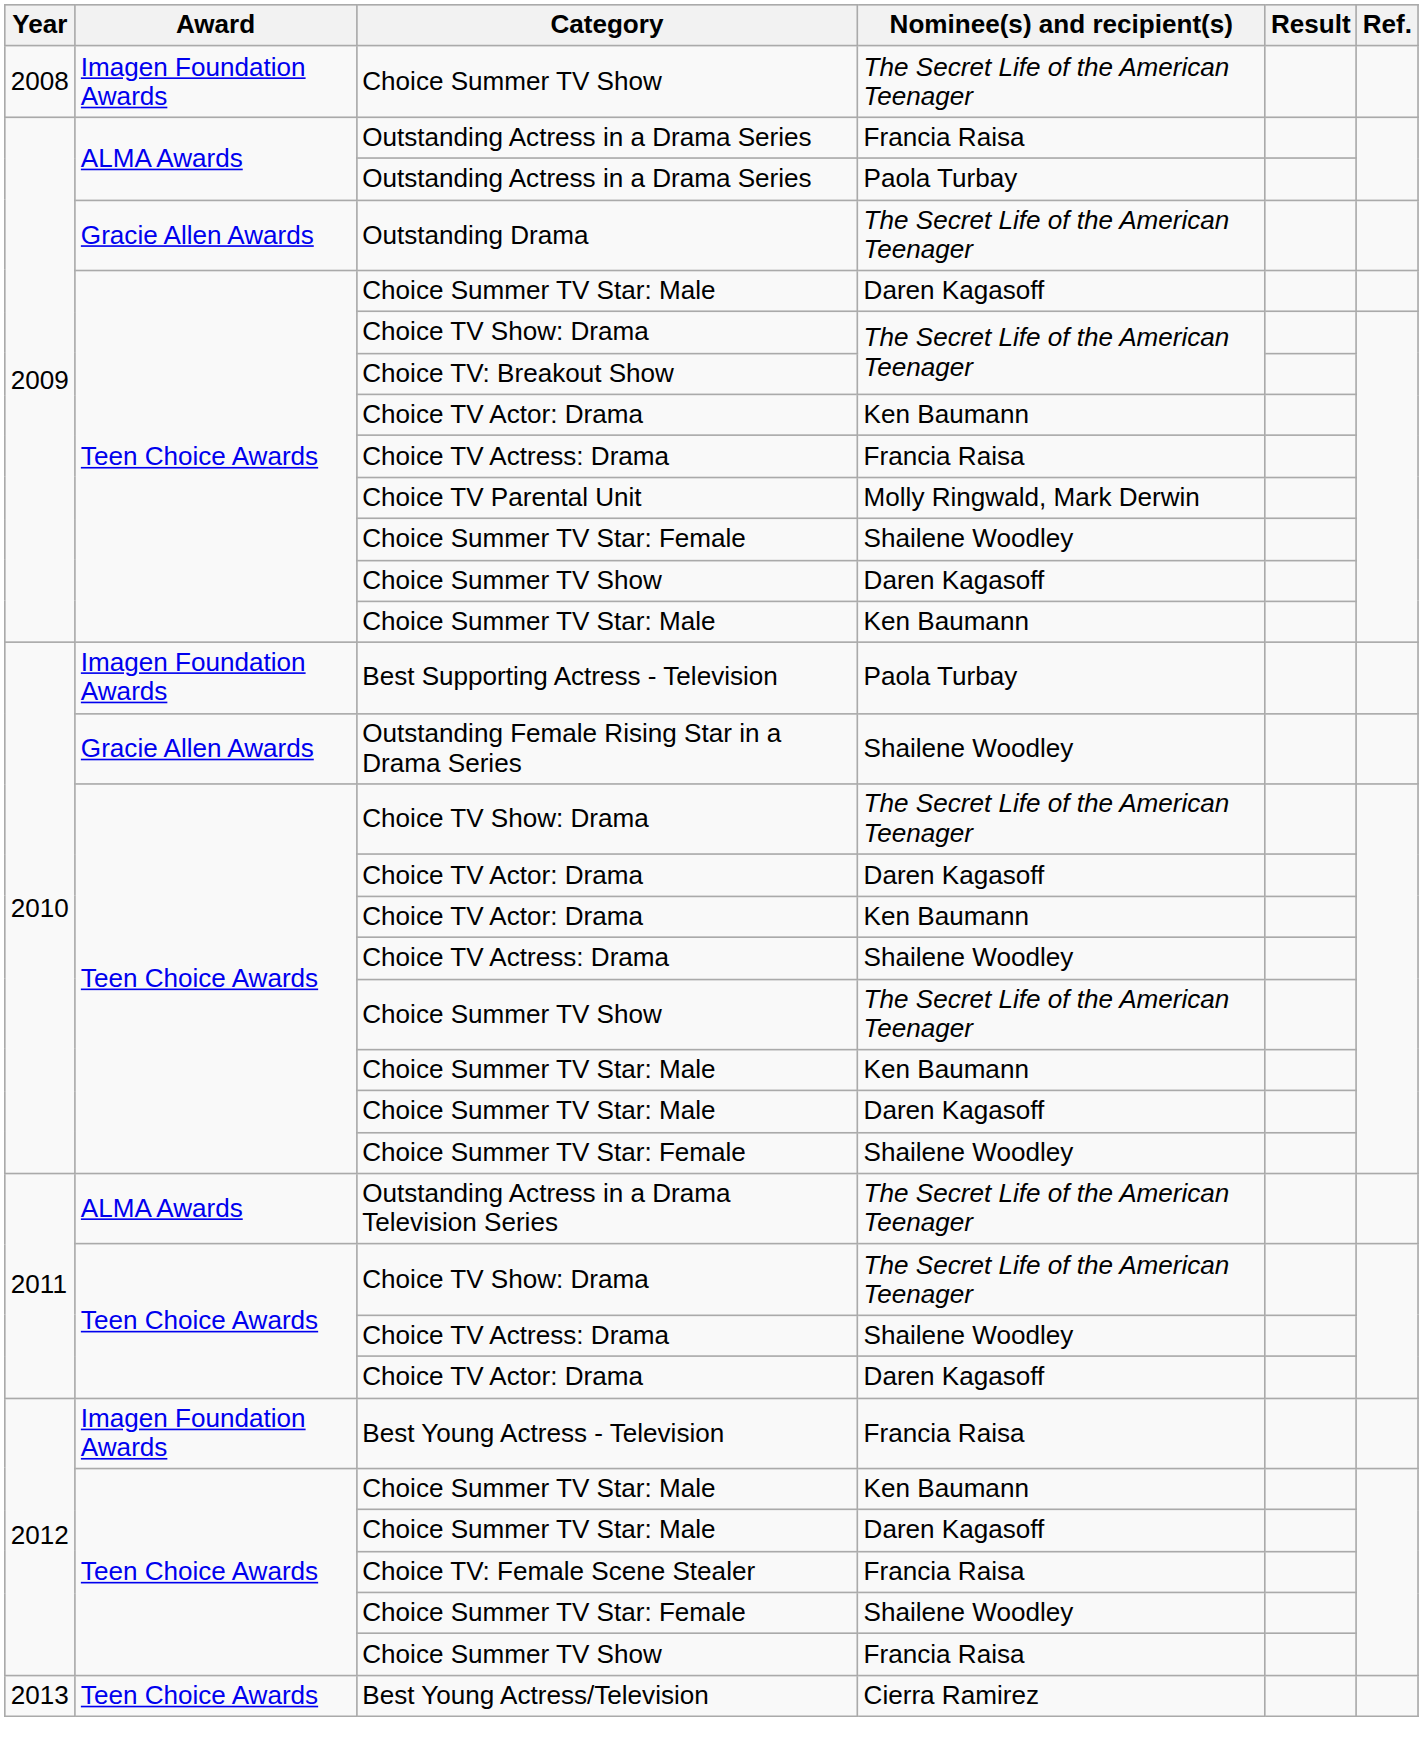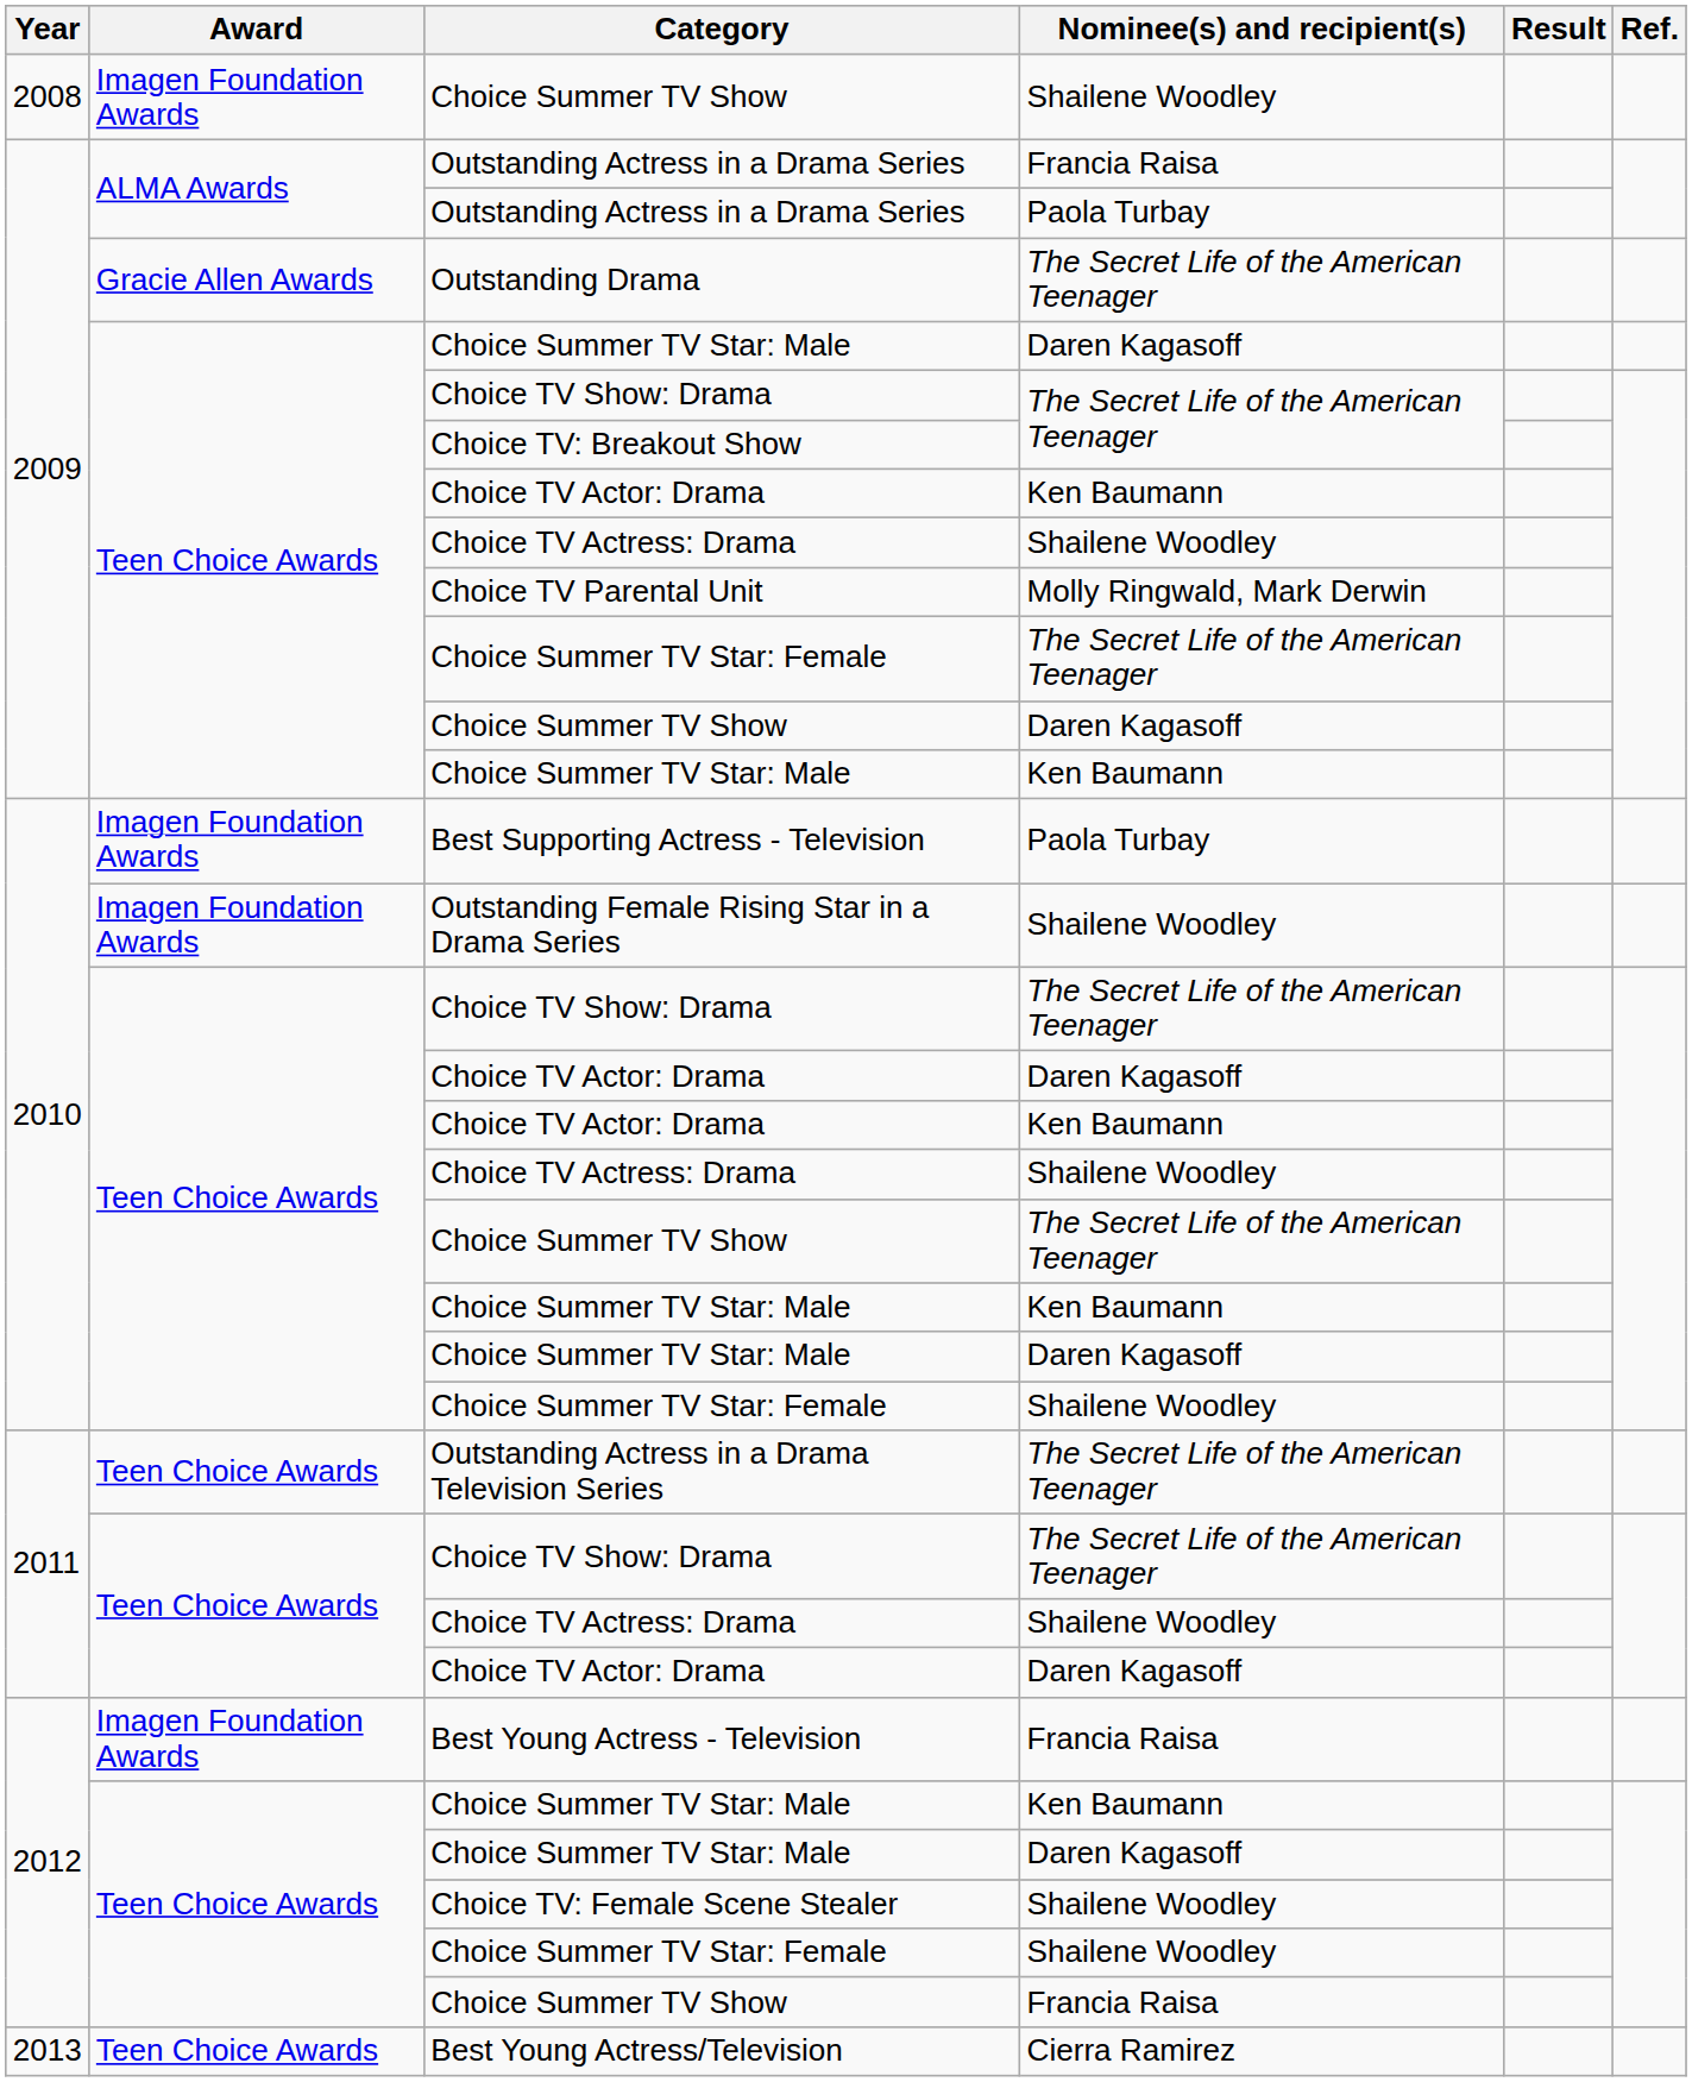 <table class="wikitable">
 <tr>
 <th>Year</th>
 <th>Award</th>
 <th>Category</th>
 <th>Nominee(s) and recipient(s)</th>
 <th>Result</th>
 <th>Ref.</th>
 </tr>
 <tr>
 <td>2008</td>
 <td><a href='#'>Imagen Foundation Awards</a></td>
 <td>Choice Summer TV Show</td>
-<td><em>The Secret Life of the American Teenager</em></td>
+<td>Shailene Woodley</td>
 <td></td>
 <td style="text-align:center;"></td>
 </tr>
 <tr>
 <td rowspan="12">2009</td>
 <td rowspan="2"><a href='#'>ALMA Awards</a></td>
 <td>Outstanding Actress in a Drama Series</td>
 <td>Francia Raisa</td>
 <td></td>
 <td rowspan="2" style="text-align:center;"></td>
 </tr>
 <tr>
 <td>Outstanding Actress in a Drama Series</td>
 <td>Paola Turbay</td>
 <td></td>
 </tr>
 <tr>
 <td><a href='#'>Gracie Allen Awards</a></td>
 <td>Outstanding Drama</td>
 <td><em>The Secret Life of the American Teenager</em></td>
 <td></td>
 <td style="text-align:center;"></td>
 </tr>
 <tr>
 <td rowspan="9"><a href='#'>Teen Choice Awards</a></td>
 <td>Choice Summer TV Star: Male</td>
 <td>Daren Kagasoff</td>
 <td></td>
 <td style="text-align:center;"></td>
 </tr>
 <tr>
 <td>Choice TV Show: Drama</td>
 <td rowspan="2"><em>The Secret Life of the American Teenager</em></td>
 <td></td>
 <td rowspan="8" style="text-align:center;"></td>
 </tr>
 <tr>
 <td>Choice TV: Breakout Show</td>
 <td></td>
 </tr>
 <tr>
 <td>Choice TV Actor: Drama</td>
 <td>Ken Baumann</td>
 <td></td>
 </tr>
 <tr>
 <td>Choice TV Actress: Drama</td>
-<td>Francia Raisa</td>
+<td>Shailene Woodley</td>
 <td></td>
 </tr>
 <tr>
 <td>Choice TV Parental Unit</td>
 <td>Molly Ringwald, Mark Derwin</td>
 <td></td>
 </tr>
 <tr>
 <td>Choice Summer TV Star: Female</td>
-<td>Shailene Woodley</td>
+<td><em>The Secret Life of the American Teenager</em></td>
 <td></td>
 </tr>
 <tr>
 <td>Choice Summer TV Show</td>
 <td>Daren Kagasoff</td>
 <td></td>
 </tr>
 <tr>
 <td>Choice Summer TV Star: Male</td>
 <td>Ken Baumann</td>
 <td></td>
 </tr>
 <tr>
 <td rowspan="10">2010</td>
 <td><a href='#'>Imagen Foundation Awards</a></td>
 <td>Best Supporting Actress - Television</td>
 <td>Paola Turbay</td>
 <td></td>
 <td style="text-align:center;"></td>
 </tr>
 <tr>
-<td><a href='#'>Gracie Allen Awards</a></td>
+<td><a href='#'>Imagen Foundation Awards</a></td>
 <td>Outstanding Female Rising Star in a Drama Series</td>
 <td>Shailene Woodley</td>
 <td></td>
 <td style="text-align:center;"></td>
 </tr>
 <tr>
 <td rowspan="8"><a href='#'>Teen Choice Awards</a></td>
 <td>Choice TV Show: Drama</td>
 <td><em>The Secret Life of the American Teenager</em></td>
 <td></td>
 <td rowspan="8" style="text-align:center;"></td>
 </tr>
 <tr>
 <td>Choice TV Actor: Drama</td>
 <td>Daren Kagasoff</td>
 <td></td>
 </tr>
 <tr>
 <td>Choice TV Actor: Drama</td>
 <td>Ken Baumann</td>
 <td></td>
 </tr>
 <tr>
 <td>Choice TV Actress: Drama</td>
 <td>Shailene Woodley</td>
 <td></td>
 </tr>
 <tr>
 <td>Choice Summer TV Show</td>
 <td><em>The Secret Life of the American Teenager</em></td>
 <td></td>
 </tr>
 <tr>
 <td>Choice Summer TV Star: Male</td>
 <td>Ken Baumann</td>
 <td></td>
 </tr>
 <tr>
 <td>Choice Summer TV Star: Male</td>
 <td>Daren Kagasoff</td>
 <td></td>
 </tr>
 <tr>
 <td>Choice Summer TV Star: Female</td>
 <td>Shailene Woodley</td>
 <td></td>
 </tr>
 <tr>
 <td rowspan="4">2011</td>
-<td><a href='#'>ALMA Awards</a></td>
+<td><a href='#'>Teen Choice Awards</a></td>
 <td>Outstanding Actress in a Drama Television Series</td>
 <td><em>The Secret Life of the American Teenager</em></td>
 <td></td>
 <td style="text-align:center;"></td>
 </tr>
 <tr>
 <td rowspan="3"><a href='#'>Teen Choice Awards</a></td>
 <td>Choice TV Show: Drama</td>
 <td><em>The Secret Life of the American Teenager</em></td>
 <td></td>
 <td rowspan="3" style="text-align:center;"></td>
 </tr>
 <tr>
 <td>Choice TV Actress: Drama</td>
 <td>Shailene Woodley</td>
 <td></td>
 </tr>
 <tr>
 <td>Choice TV Actor: Drama</td>
 <td>Daren Kagasoff</td>
 <td></td>
 </tr>
 <tr>
 <td rowspan="6">2012</td>
 <td><a href='#'>Imagen Foundation Awards</a></td>
 <td>Best Young Actress - Television</td>
 <td>Francia Raisa</td>
 <td></td>
 <td style="text-align:center;"></td>
 </tr>
 <tr>
 <td rowspan="5"><a href='#'>Teen Choice Awards</a></td>
 <td>Choice Summer TV Star: Male</td>
 <td>Ken Baumann</td>
 <td></td>
 <td rowspan="5" style="text-align:center;"></td>
 </tr>
 <tr>
 <td>Choice Summer TV Star: Male</td>
 <td>Daren Kagasoff</td>
 <td></td>
 </tr>
 <tr>
 <td>Choice TV: Female Scene Stealer</td>
-<td>Francia Raisa</td>
+<td>Shailene Woodley</td>
 <td></td>
 </tr>
 <tr>
 <td>Choice Summer TV Star: Female</td>
 <td>Shailene Woodley</td>
 <td></td>
 </tr>
 <tr>
 <td>Choice Summer TV Show</td>
 <td>Francia Raisa</td>
 <td></td>
 </tr>
 <tr>
 <td>2013</td>
 <td><a href='#'>Teen Choice Awards</a></td>
 <td>Best Young Actress/Television</td>
 <td>Cierra Ramirez</td>
 <td></td>
 <td style="text-align:center;"></td>
 </tr>
 </table>
